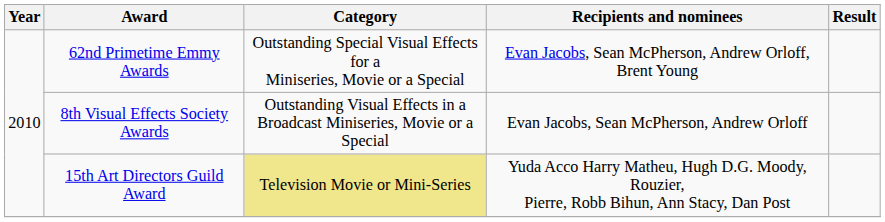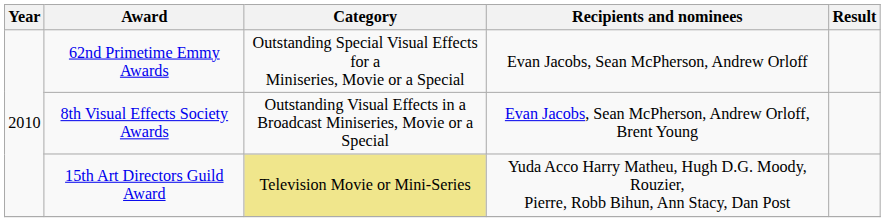 <table class="wikitable" style="text-align:center;">
 <tr style="text-align:center;">
 <th>Year</th>
 <th>Award</th>
 <th>Category</th>
 <th>Recipients and nominees</th>
 <th>Result</th>
 </tr>
 <tr>
 <td rowspan="3" align=center>2010</td>
 <td><a href='#'>62nd Primetime Emmy Awards</a></td>
 <td>Outstanding Special Visual Effects for a<br>Miniseries, Movie or a Special</td>
-<td><a href='#'>Evan Jacobs</a>, Sean McPherson, Andrew Orloff, Brent Young</td>
+<td>Evan Jacobs, Sean McPherson, Andrew Orloff</td>
 <td></td>
 </tr>
 <tr>
 <td><a href='#'>8th Visual Effects Society Awards</a></td>
 <td>Outstanding Visual Effects in a<br>Broadcast Miniseries, Movie or a Special</td>
-<td>Evan Jacobs, Sean McPherson, Andrew Orloff</td>
+<td><a href='#'>Evan Jacobs</a>, Sean McPherson, Andrew Orloff, Brent Young</td>
 <td></td>
 </tr>
 <tr>
 <td><a href='#'>15th Art Directors Guild Award</a></td>
 <td style="background: khaki;">Television Movie or Mini-Series</td>
 <td>Yuda Acco Harry Matheu, Hugh D.G. Moody, Rouzier,<br>Pierre, Robb Bihun, Ann Stacy, Dan Post</td>
 <td></td>
 </tr>
 <tr>
 </tr>
 </table>
